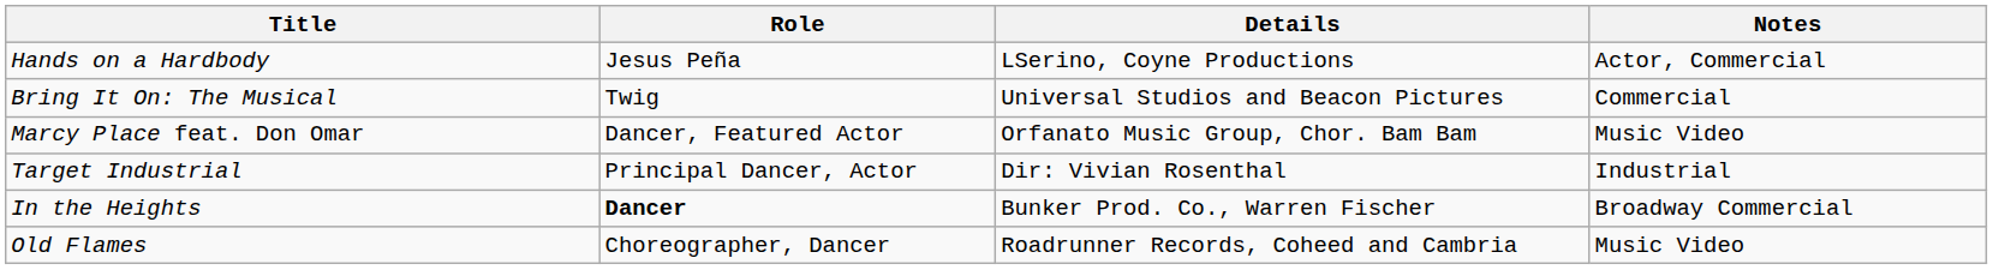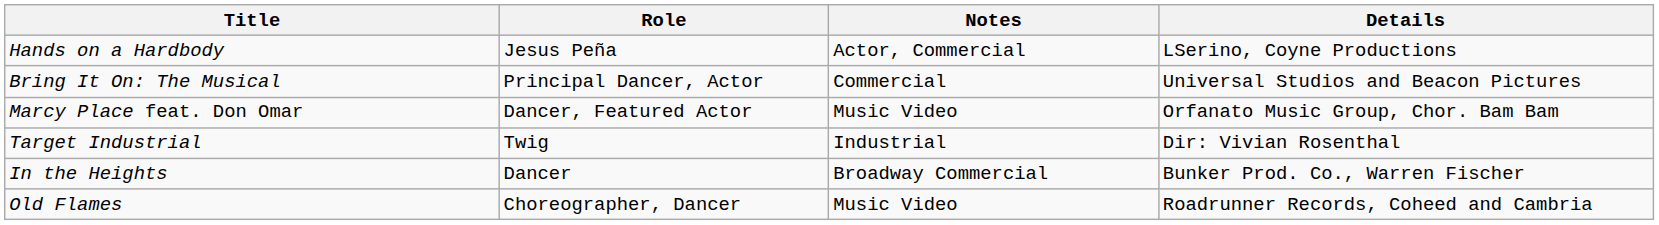 <table class="wikitable" style="width: 90%;">
 <tr>
 <th style="width: 30%;">Title</th>
 <th style="width: 20%;">Role</th>
+<th style="width: 20%;">Notes</th>
 <th style="width: 30%;">Details</th>
-<th style="width: 20%;">Notes</th>
 </tr>
 <tr>
 <td><em>Hands on a Hardbody</em></td>
 <td>Jesus Peña</td>
+<td>Actor, Commercial</td>
 <td>LSerino, Coyne Productions</td>
-<td>Actor, Commercial</td>
 </tr>
 <tr>
 <td><em>Bring It On: The Musical</em></td>
-<td>Twig</td>
+<td>Principal Dancer, Actor</td>
+<td>Commercial</td>
 <td>Universal Studios and Beacon Pictures</td>
-<td>Commercial</td>
 </tr>
 <tr>
 <td><em>Marcy Place</em> feat. Don Omar</td>
 <td>Dancer, Featured Actor</td>
+<td>Music Video</td>
 <td>Orfanato Music Group, Chor. Bam Bam</td>
-<td>Music Video</td>
 </tr>
 <tr>
 <td><em>Target Industrial</em></td>
-<td>Principal Dancer, Actor</td>
+<td>Twig</td>
+<td>Industrial</td>
 <td>Dir: Vivian Rosenthal</td>
-<td>Industrial</td>
 </tr>
 <tr>
 <td><em>In the Heights</em></td>
-<td><strong>Dancer</strong></td>
+<td>Dancer</td>
+<td>Broadway Commercial</td>
 <td>Bunker Prod. Co., Warren Fischer</td>
-<td>Broadway Commercial</td>
 </tr>
 <tr>
 <td><em>Old Flames</em></td>
 <td>Choreographer, Dancer</td>
+<td>Music Video</td>
 <td>Roadrunner Records, Coheed and Cambria</td>
-<td>Music Video</td>
 </tr>
 </table>
